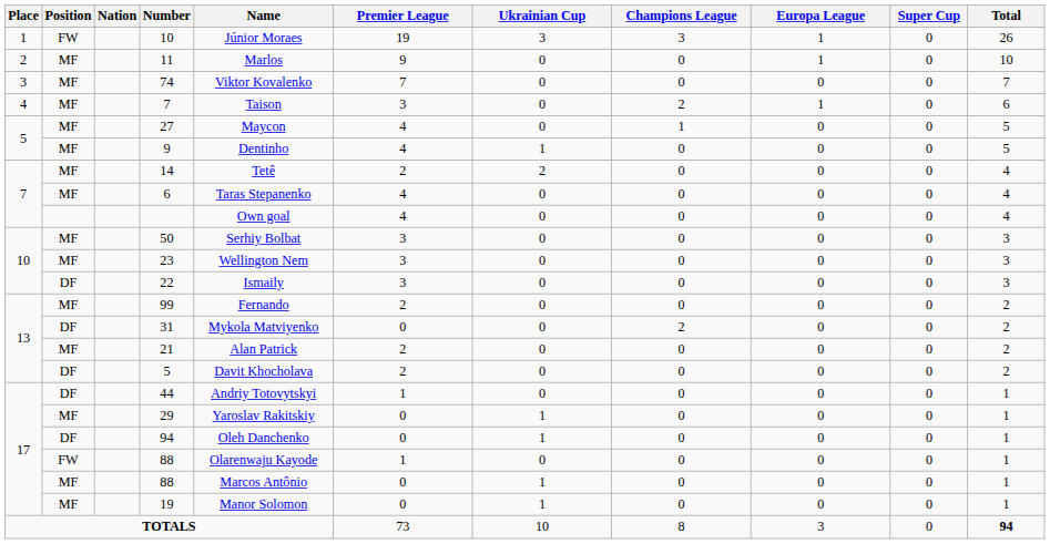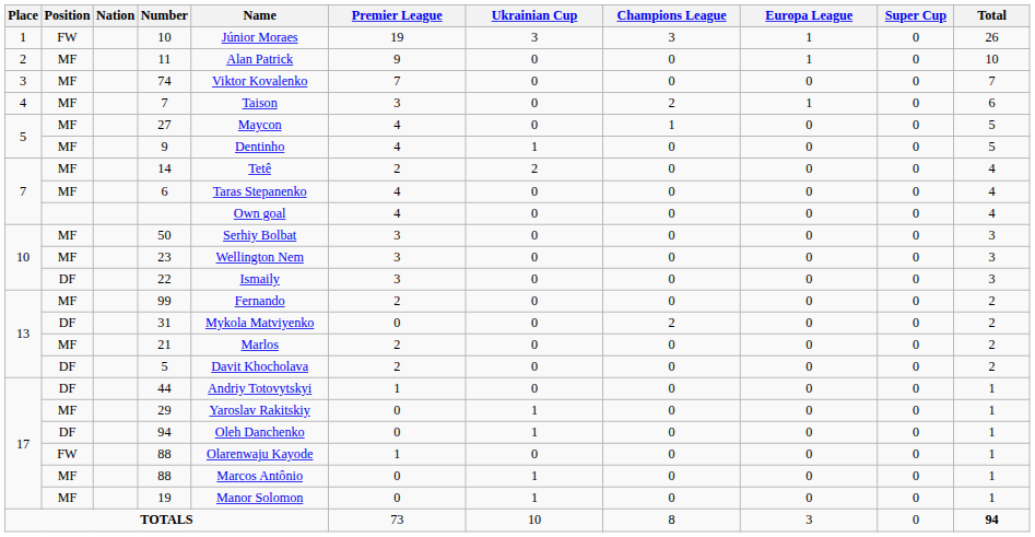 <table class="wikitable" style="font-size: 95%; text-align: center;">
 <tr>
 <th width=20>Place</th>
 <th width=20>Position</th>
 <th width=20>Nation</th>
 <th width=20>Number</th>
 <th width=150>Name</th>
 <th width=150><a href='#'>Premier League</a></th>
 <th width=150><a href='#'>Ukrainian Cup</a></th>
 <th width=150><a href='#'>Champions League</a></th>
 <th width=150><a href='#'>Europa League</a></th>
 <th width=80><a href='#'>Super Cup</a></th>
 <th width=80>Total</th>
 </tr>
 <tr>
 <td>1</td>
 <td>FW</td>
 <td></td>
 <td>10</td>
 <td><a href='#'>Júnior Moraes</a></td>
 <td>19</td>
 <td>3</td>
 <td>3</td>
 <td>1</td>
 <td>0</td>
 <td>26</td>
 </tr>
 <tr>
 <td>2</td>
 <td>MF</td>
 <td></td>
 <td>11</td>
-<td><a href='#'>Marlos</a></td>
+<td><a href='#'>Alan Patrick</a></td>
 <td>9</td>
 <td>0</td>
 <td>0</td>
 <td>1</td>
 <td>0</td>
 <td>10</td>
 </tr>
 <tr>
 <td>3</td>
 <td>MF</td>
 <td></td>
 <td>74</td>
 <td><a href='#'>Viktor Kovalenko</a></td>
 <td>7</td>
 <td>0</td>
 <td>0</td>
 <td>0</td>
 <td>0</td>
 <td>7</td>
 </tr>
 <tr>
 <td>4</td>
 <td>MF</td>
 <td></td>
 <td>7</td>
 <td><a href='#'>Taison</a></td>
 <td>3</td>
 <td>0</td>
 <td>2</td>
 <td>1</td>
 <td>0</td>
 <td>6</td>
 </tr>
 <tr>
 <td rowspan=2>5</td>
 <td>MF</td>
 <td></td>
 <td>27</td>
 <td><a href='#'>Maycon</a></td>
 <td>4</td>
 <td>0</td>
 <td>1</td>
 <td>0</td>
 <td>0</td>
 <td>5</td>
 </tr>
 <tr>
 <td>MF</td>
 <td></td>
 <td>9</td>
 <td><a href='#'>Dentinho</a></td>
 <td>4</td>
 <td>1</td>
 <td>0</td>
 <td>0</td>
 <td>0</td>
 <td>5</td>
 </tr>
 <tr>
 <td rowspan=3>7</td>
 <td>MF</td>
 <td></td>
 <td>14</td>
 <td><a href='#'>Tetê</a></td>
 <td>2</td>
 <td>2</td>
 <td>0</td>
 <td>0</td>
 <td>0</td>
 <td>4</td>
 </tr>
 <tr>
 <td>MF</td>
 <td></td>
 <td>6</td>
 <td><a href='#'>Taras Stepanenko</a></td>
 <td>4</td>
 <td>0</td>
 <td>0</td>
 <td>0</td>
 <td>0</td>
 <td>4</td>
 </tr>
 <tr>
 <td></td>
 <td></td>
 <td></td>
 <td><a href='#'>Own goal</a></td>
 <td>4</td>
 <td>0</td>
 <td>0</td>
 <td>0</td>
 <td>0</td>
 <td>4</td>
 </tr>
 <tr>
 <td rowspan=3>10</td>
 <td>MF</td>
 <td></td>
 <td>50</td>
 <td><a href='#'>Serhiy Bolbat</a></td>
 <td>3</td>
 <td>0</td>
 <td>0</td>
 <td>0</td>
 <td>0</td>
 <td>3</td>
 </tr>
 <tr>
 <td>MF</td>
 <td></td>
 <td>23</td>
 <td><a href='#'>Wellington Nem</a></td>
 <td>3</td>
 <td>0</td>
 <td>0</td>
 <td>0</td>
 <td>0</td>
 <td>3</td>
 </tr>
 <tr>
 <td>DF</td>
 <td></td>
 <td>22</td>
 <td><a href='#'>Ismaily</a></td>
 <td>3</td>
 <td>0</td>
 <td>0</td>
 <td>0</td>
 <td>0</td>
 <td>3</td>
 </tr>
 <tr>
 <td rowspan=4>13</td>
 <td>MF</td>
 <td></td>
 <td>99</td>
 <td><a href='#'>Fernando</a></td>
 <td>2</td>
 <td>0</td>
 <td>0</td>
 <td>0</td>
 <td>0</td>
 <td>2</td>
 </tr>
 <tr>
 <td>DF</td>
 <td></td>
 <td>31</td>
 <td><a href='#'>Mykola Matviyenko</a></td>
 <td>0</td>
 <td>0</td>
 <td>2</td>
 <td>0</td>
 <td>0</td>
 <td>2</td>
 </tr>
 <tr>
 <td>MF</td>
 <td></td>
 <td>21</td>
-<td><a href='#'>Alan Patrick</a></td>
+<td><a href='#'>Marlos</a></td>
 <td>2</td>
 <td>0</td>
 <td>0</td>
 <td>0</td>
 <td>0</td>
 <td>2</td>
 </tr>
 <tr>
 <td>DF</td>
 <td></td>
 <td>5</td>
 <td><a href='#'>Davit Khocholava</a></td>
 <td>2</td>
 <td>0</td>
 <td>0</td>
 <td>0</td>
 <td>0</td>
 <td>2</td>
 </tr>
 <tr>
 <td rowspan=6>17</td>
 <td>DF</td>
 <td></td>
 <td>44</td>
 <td><a href='#'>Andriy Totovytskyi</a></td>
 <td>1</td>
 <td>0</td>
 <td>0</td>
 <td>0</td>
 <td>0</td>
 <td>1</td>
 </tr>
 <tr>
 <td>MF</td>
 <td></td>
 <td>29</td>
 <td><a href='#'>Yaroslav Rakitskiy</a></td>
 <td>0</td>
 <td>1</td>
 <td>0</td>
 <td>0</td>
 <td>0</td>
 <td>1</td>
 </tr>
 <tr>
 <td>DF</td>
 <td></td>
 <td>94</td>
 <td><a href='#'>Oleh Danchenko</a></td>
 <td>0</td>
 <td>1</td>
 <td>0</td>
 <td>0</td>
 <td>0</td>
 <td>1</td>
 </tr>
 <tr>
 <td>FW</td>
 <td></td>
 <td>88</td>
 <td><a href='#'>Olarenwaju Kayode</a></td>
 <td>1</td>
 <td>0</td>
 <td>0</td>
 <td>0</td>
 <td>0</td>
 <td>1</td>
 </tr>
 <tr>
 <td>MF</td>
 <td></td>
 <td>88</td>
 <td><a href='#'>Marcos Antônio</a></td>
 <td>0</td>
 <td>1</td>
 <td>0</td>
 <td>0</td>
 <td>0</td>
 <td>1</td>
 </tr>
 <tr>
 <td>MF</td>
 <td></td>
 <td>19</td>
 <td><a href='#'>Manor Solomon</a></td>
 <td>0</td>
 <td>1</td>
 <td>0</td>
 <td>0</td>
 <td>0</td>
 <td>1</td>
 </tr>
 <tr>
 <td colspan="5"><strong>TOTALS</strong></td>
 <td>73</td>
 <td>10</td>
 <td>8</td>
 <td>3</td>
 <td>0</td>
 <td><strong>94</strong></td>
 </tr>
 </table>
